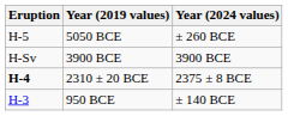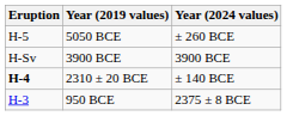 <table class="wikitable">
 <tr>
 <th>Eruption</th>
 <th>Year (2019 values)</th>
 <th>Year (2024 values)</th>
 </tr>
 <tr>
 <td>H-5</td>
 <td>5050 BCE</td>
 <td> ± 260 BCE</td>
 </tr>
 <tr>
 <td>H-Sv</td>
 <td>3900 BCE</td>
 <td>3900 BCE</td>
 </tr>
 <tr>
 <td><strong>H-4</strong></td>
 <td>2310 ± 20 BCE</td>
-<td>2375 ± 8 BCE</td>
+<td> ± 140 BCE</td>
 </tr>
 <tr>
 <td><a href='#'>H-3</a></td>
 <td>950 BCE</td>
-<td> ± 140 BCE</td>
+<td>2375 ± 8 BCE</td>
 </tr>
 </table>
